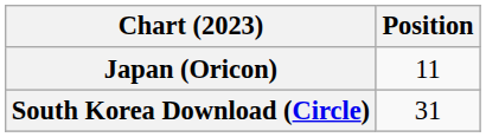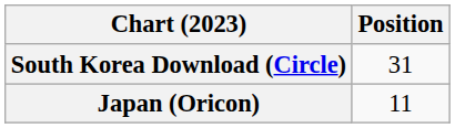 <table class="wikitable sortable plainrowheaders" style="text-align:center">
 <tr>
 <th scope="col">Chart (2023)</th>
 <th scope="col">Position</th>
 </tr>
 <tr>
+<th scope="row">South Korea Download (<a href='#'>Circle</a>)</th>
+<td>31</td>
+</tr>
+<tr>
 <th scope="row">Japan (Oricon)</th>
 <td>11</td>
 </tr>
-<tr>
-<th scope="row">South Korea Download (<a href='#'>Circle</a>)</th>
-<td>31</td>
-</tr>
 </table>
